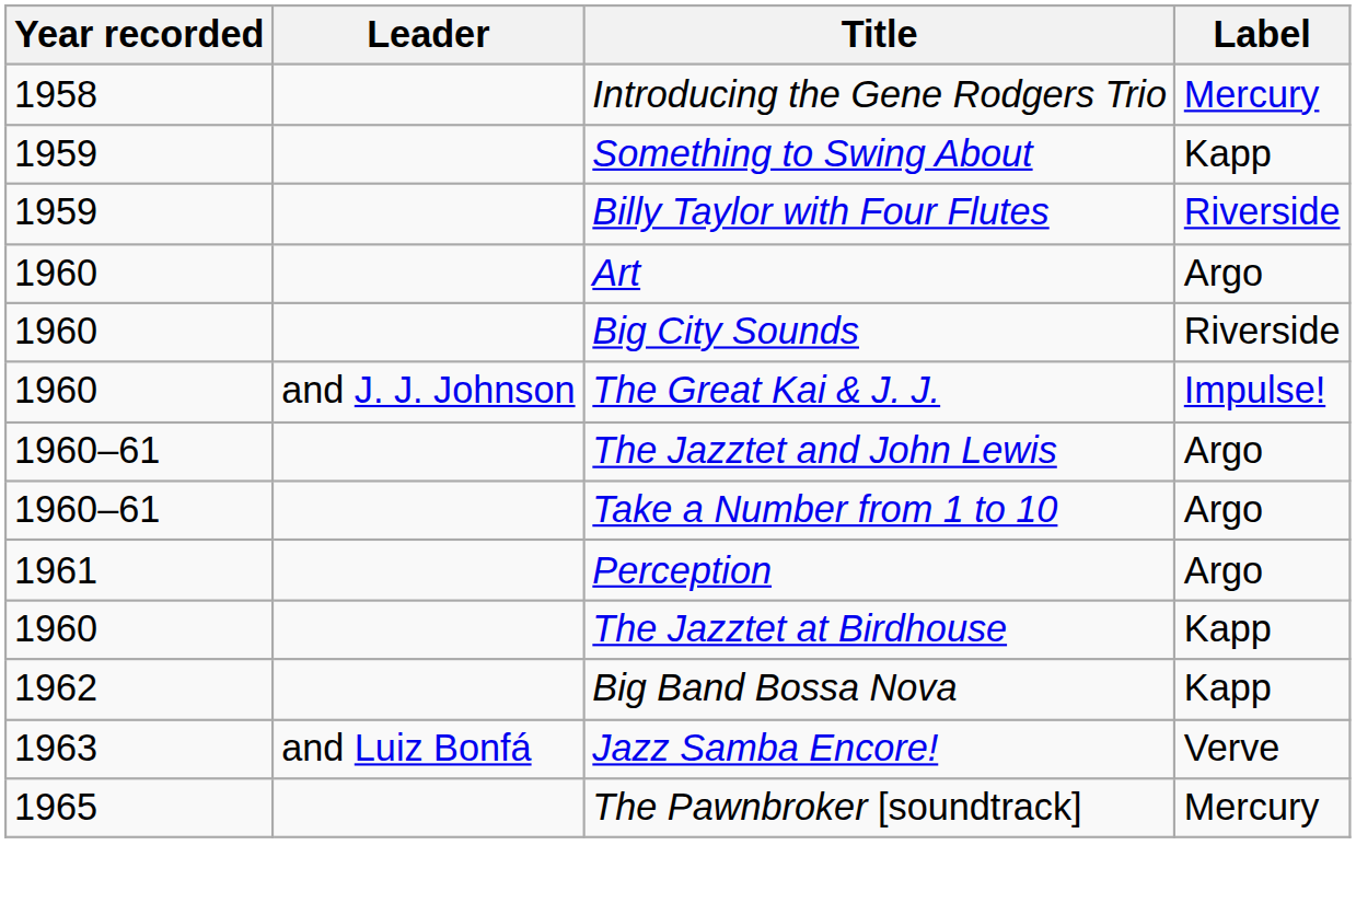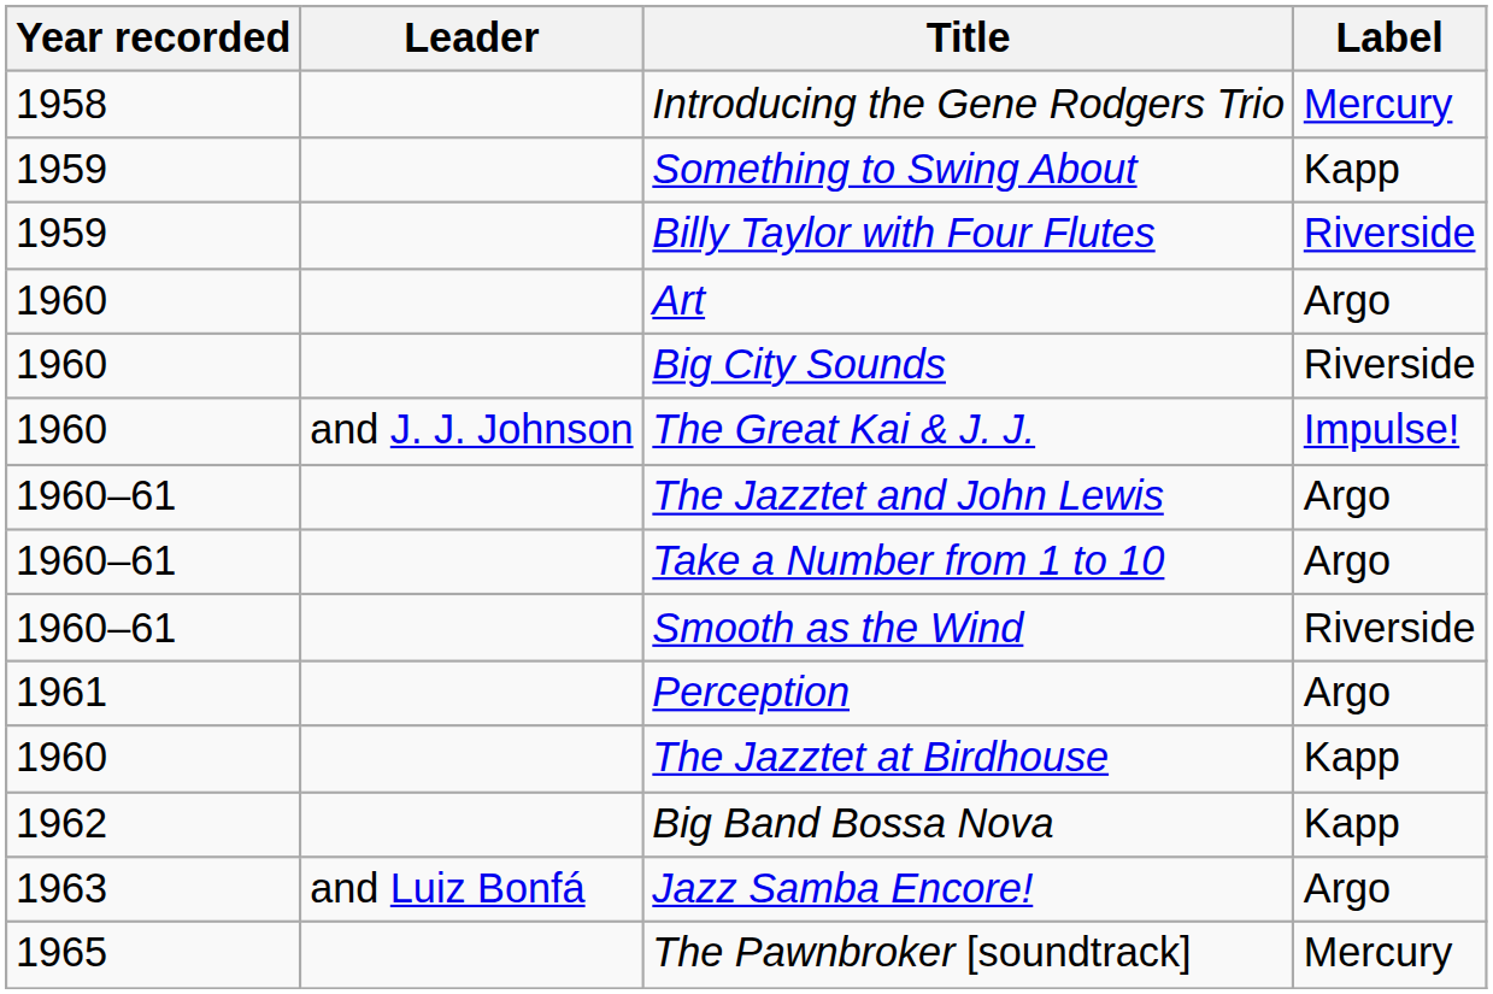 <table class="wikitable sortable">
 <tr>
 <th>Year recorded</th>
 <th>Leader</th>
 <th>Title</th>
 <th>Label</th>
 </tr>
 <tr>
 <td>1958</td>
 <td></td>
 <td><em>Introducing the Gene Rodgers Trio</em></td>
 <td><a href='#'>Mercury</a></td>
 </tr>
 <tr>
 <td>1959</td>
 <td></td>
 <td><em><a href='#'>Something to Swing About</a></em></td>
 <td>Kapp</td>
 </tr>
 <tr>
 <td>1959</td>
 <td></td>
 <td><em><a href='#'>Billy Taylor with Four Flutes</a></em></td>
 <td><a href='#'>Riverside</a></td>
 </tr>
 <tr>
 <td>1960</td>
 <td></td>
 <td><em><a href='#'>Art</a></em></td>
 <td>Argo</td>
 </tr>
 <tr>
 <td>1960</td>
 <td></td>
 <td><em><a href='#'>Big City Sounds</a></em></td>
 <td>Riverside</td>
 </tr>
 <tr>
 <td>1960</td>
 <td> and <a href='#'>J. J. Johnson</a></td>
 <td><em><a href='#'>The Great Kai & J. J.</a></em></td>
 <td><a href='#'>Impulse!</a></td>
 </tr>
 <tr>
 <td>1960–61</td>
 <td></td>
 <td><em><a href='#'>The Jazztet and John Lewis</a></em></td>
 <td>Argo</td>
 </tr>
 <tr>
 <td>1960–61</td>
 <td></td>
 <td><em><a href='#'>Take a Number from 1 to 10</a></em></td>
 <td>Argo</td>
 </tr>
 <tr>
+<td>1960–61</td>
+<td></td>
+<td><em><a href='#'>Smooth as the Wind</a></em></td>
+<td>Riverside</td>
+</tr>
+<tr>
 <td>1961</td>
 <td></td>
 <td><em><a href='#'>Perception</a></em></td>
 <td>Argo</td>
 </tr>
 <tr>
 <td>1960</td>
 <td></td>
 <td><em><a href='#'>The Jazztet at Birdhouse</a></em></td>
 <td>Kapp</td>
 </tr>
 <tr>
 <td>1962</td>
 <td></td>
 <td><em>Big Band Bossa Nova</em></td>
 <td>Kapp</td>
 </tr>
 <tr>
 <td>1963</td>
 <td> and <a href='#'>Luiz Bonfá</a></td>
 <td><em><a href='#'>Jazz Samba Encore!</a></em></td>
-<td>Verve</td>
+<td>Argo</td>
 </tr>
 <tr>
 <td>1965</td>
 <td></td>
 <td><em>The Pawnbroker</em> [soundtrack]</td>
 <td>Mercury</td>
 </tr>
 </table>
